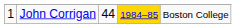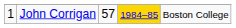 <table class="wikitable">
 <tr>
 </tr>
 <tr>
 <td>1</td>
 <td><a href='#'>John Corrigan</a></td>
-<td>44</td>
+<td>57</td>
 <td style="background: gold; font-size:80%;"><a href='#'>1984–85</a></td>
 <td style="font-size:80%;">Boston College</td>
 </tr>
 </table>
